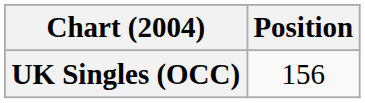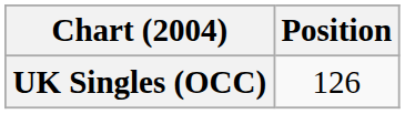 <table class="wikitable plainrowheaders" style="text-align:center">
 <tr>
 <th scope="col">Chart (2004)</th>
 <th scope="col">Position</th>
 </tr>
 <tr>
 <th scope="row">UK Singles (OCC)</th>
-<td>156</td>
+<td>126</td>
 </tr>
 </table>
